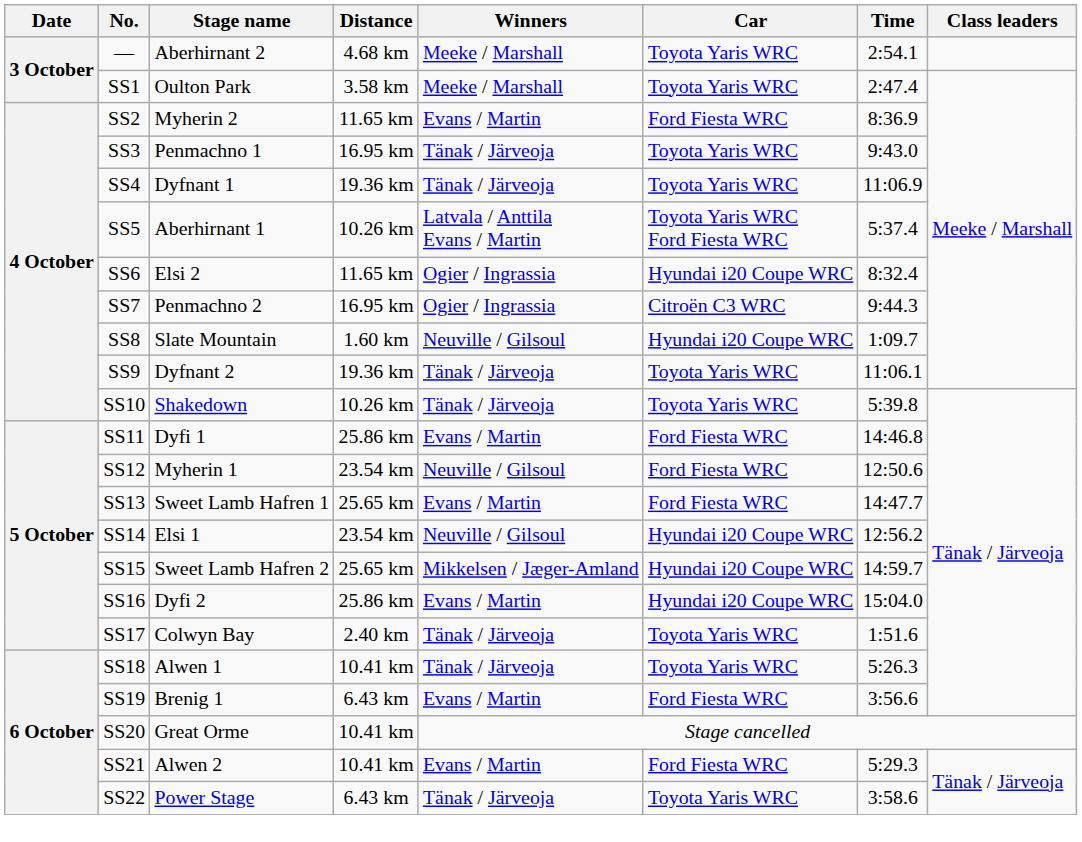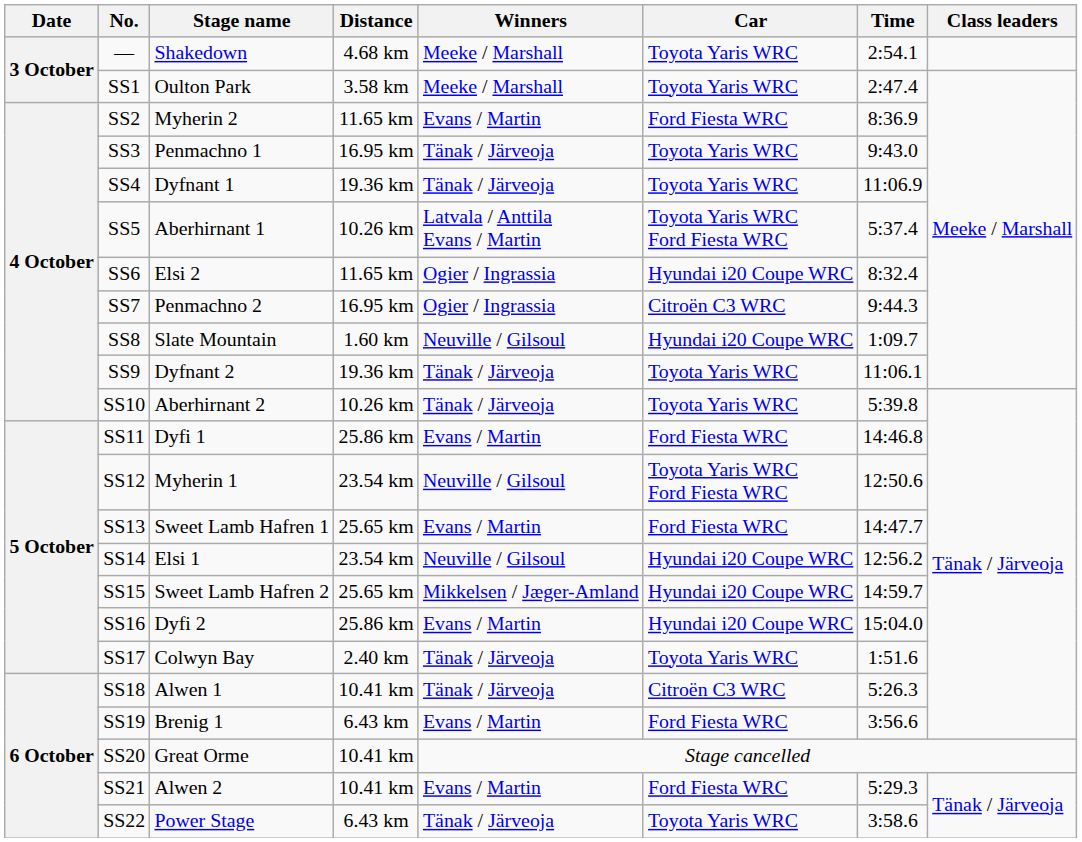 <table class="wikitable" style="font-size: 85%;">
 <tr>
 <th>Date</th>
 <th>No.</th>
 <th>Stage name</th>
 <th>Distance</th>
 <th>Winners</th>
 <th>Car</th>
 <th>Time</th>
 <th>Class leaders</th>
 </tr>
 <tr>
 <th nowrap rowspan="2">3 October</th>
 <td align="center">—</td>
-<td>Aberhirnant 2</td>
+<td nowrap><a href='#'>Shakedown</a></td>
 <td align="center">4.68 km</td>
 <td><a href='#'>Meeke</a> / <a href='#'>Marshall</a></td>
 <td><a href='#'>Toyota Yaris WRC</a></td>
 <td align="center">2:54.1</td>
 <td></td>
 </tr>
 <tr>
 <td align="center">SS1</td>
 <td>Oulton Park</td>
 <td align="center">3.58 km</td>
 <td><a href='#'>Meeke</a> / <a href='#'>Marshall</a></td>
 <td><a href='#'>Toyota Yaris WRC</a></td>
 <td align="center">2:47.4</td>
 <td rowspan="9"><a href='#'>Meeke</a> / <a href='#'>Marshall</a></td>
 </tr>
 <tr>
 <th rowspan="9">4 October</th>
 <td align="center">SS2</td>
 <td>Myherin 2</td>
 <td align="center">11.65 km</td>
 <td><a href='#'>Evans</a> / <a href='#'>Martin</a></td>
 <td><a href='#'>Ford Fiesta WRC</a></td>
 <td align="center">8:36.9</td>
 </tr>
 <tr>
 <td align="center">SS3</td>
 <td>Penmachno 1</td>
 <td align="center">16.95 km</td>
 <td><a href='#'>Tänak</a> / <a href='#'>Järveoja</a></td>
 <td><a href='#'>Toyota Yaris WRC</a></td>
 <td align="center">9:43.0</td>
 </tr>
 <tr>
 <td align="center">SS4</td>
 <td>Dyfnant 1</td>
 <td align="center">19.36 km</td>
 <td><a href='#'>Tänak</a> / <a href='#'>Järveoja</a></td>
 <td><a href='#'>Toyota Yaris WRC</a></td>
 <td align="center">11:06.9</td>
 </tr>
 <tr>
 <td align="center">SS5</td>
 <td>Aberhirnant 1</td>
 <td align="center">10.26 km</td>
 <td><a href='#'>Latvala</a> / <a href='#'>Anttila</a><br><a href='#'>Evans</a> / <a href='#'>Martin</a></td>
 <td><a href='#'>Toyota Yaris WRC</a><br><a href='#'>Ford Fiesta WRC</a></td>
 <td align="center">5:37.4</td>
 </tr>
 <tr>
 <td align="center">SS6</td>
 <td>Elsi 2</td>
 <td align="center">11.65 km</td>
 <td><a href='#'>Ogier</a> / <a href='#'>Ingrassia</a></td>
 <td><a href='#'>Hyundai i20 Coupe WRC</a></td>
 <td align="center">8:32.4</td>
 </tr>
 <tr>
 <td align="center">SS7</td>
 <td>Penmachno 2</td>
 <td align="center">16.95 km</td>
 <td><a href='#'>Ogier</a> / <a href='#'>Ingrassia</a></td>
 <td><a href='#'>Citroën C3 WRC</a></td>
 <td align="center">9:44.3</td>
 </tr>
 <tr>
 <td align="center">SS8</td>
 <td>Slate Mountain</td>
 <td align="center">1.60 km</td>
 <td><a href='#'>Neuville</a> / <a href='#'>Gilsoul</a></td>
 <td><a href='#'>Hyundai i20 Coupe WRC</a></td>
 <td align="center">1:09.7</td>
 </tr>
 <tr>
 <td align="center">SS9</td>
 <td>Dyfnant 2</td>
 <td align="center">19.36 km</td>
 <td><a href='#'>Tänak</a> / <a href='#'>Järveoja</a></td>
 <td><a href='#'>Toyota Yaris WRC</a></td>
 <td align="center">11:06.1</td>
 </tr>
 <tr>
 <td align="center">SS10</td>
-<td nowrap><a href='#'>Shakedown</a></td>
+<td>Aberhirnant 2</td>
 <td align="center">10.26 km</td>
 <td><a href='#'>Tänak</a> / <a href='#'>Järveoja</a></td>
 <td><a href='#'>Toyota Yaris WRC</a></td>
 <td align="center">5:39.8</td>
 <td rowspan="10"><a href='#'>Tänak</a> / <a href='#'>Järveoja</a></td>
 </tr>
 <tr>
 <th rowspan="7">5 October</th>
 <td align="center">SS11</td>
 <td>Dyfi 1</td>
 <td align="center">25.86 km</td>
 <td><a href='#'>Evans</a> / <a href='#'>Martin</a></td>
 <td><a href='#'>Ford Fiesta WRC</a></td>
 <td align="center">14:46.8</td>
 </tr>
 <tr>
 <td align="center">SS12</td>
 <td>Myherin 1</td>
 <td align="center">23.54 km</td>
 <td><a href='#'>Neuville</a> / <a href='#'>Gilsoul</a></td>
-<td><a href='#'>Ford Fiesta WRC</a></td>
+<td><a href='#'>Toyota Yaris WRC</a><br><a href='#'>Ford Fiesta WRC</a></td>
 <td align="center">12:50.6</td>
 </tr>
 <tr>
 <td align="center">SS13</td>
 <td>Sweet Lamb Hafren 1</td>
 <td align="center">25.65 km</td>
 <td><a href='#'>Evans</a> / <a href='#'>Martin</a></td>
 <td><a href='#'>Ford Fiesta WRC</a></td>
 <td align="center">14:47.7</td>
 </tr>
 <tr>
 <td align="center">SS14</td>
 <td>Elsi 1</td>
 <td align="center">23.54 km</td>
 <td><a href='#'>Neuville</a> / <a href='#'>Gilsoul</a></td>
 <td><a href='#'>Hyundai i20 Coupe WRC</a></td>
 <td align="center">12:56.2</td>
 </tr>
 <tr>
 <td align="center">SS15</td>
 <td>Sweet Lamb Hafren 2</td>
 <td align="center">25.65 km</td>
 <td><a href='#'>Mikkelsen</a> / <a href='#'>Jæger-Amland</a></td>
 <td><a href='#'>Hyundai i20 Coupe WRC</a></td>
 <td align="center">14:59.7</td>
 </tr>
 <tr>
 <td align="center">SS16</td>
 <td>Dyfi 2</td>
 <td align="center">25.86 km</td>
 <td><a href='#'>Evans</a> / <a href='#'>Martin</a></td>
 <td><a href='#'>Hyundai i20 Coupe WRC</a></td>
 <td align="center">15:04.0</td>
 </tr>
 <tr>
 <td align="center">SS17</td>
 <td>Colwyn Bay</td>
 <td align="center">2.40 km</td>
 <td><a href='#'>Tänak</a> / <a href='#'>Järveoja</a></td>
 <td><a href='#'>Toyota Yaris WRC</a></td>
 <td align="center">1:51.6</td>
 </tr>
 <tr>
 <th rowspan="5">6 October</th>
 <td align="center">SS18</td>
 <td>Alwen 1</td>
 <td align="center">10.41 km</td>
 <td><a href='#'>Tänak</a> / <a href='#'>Järveoja</a></td>
-<td><a href='#'>Toyota Yaris WRC</a></td>
+<td><a href='#'>Citroën C3 WRC</a></td>
 <td align="center">5:26.3</td>
 </tr>
 <tr>
 <td align="center">SS19</td>
 <td>Brenig 1</td>
 <td align="center">6.43 km</td>
 <td><a href='#'>Evans</a> / <a href='#'>Martin</a></td>
 <td><a href='#'>Ford Fiesta WRC</a></td>
 <td align="center">3:56.6</td>
 </tr>
 <tr>
 <td align="center">SS20</td>
 <td>Great Orme</td>
 <td align="center">10.41 km</td>
 <td colspan="4" align="center"><em>Stage cancelled</em></td>
 </tr>
 <tr>
 <td align="center">SS21</td>
 <td>Alwen 2</td>
 <td align="center">10.41 km</td>
 <td><a href='#'>Evans</a> / <a href='#'>Martin</a></td>
 <td><a href='#'>Ford Fiesta WRC</a></td>
 <td align="center">5:29.3</td>
 <td rowspan="2"><a href='#'>Tänak</a> / <a href='#'>Järveoja</a></td>
 </tr>
 <tr>
 <td align="center">SS22</td>
 <td><a href='#'>Power Stage</a></td>
 <td align="center">6.43 km</td>
 <td><a href='#'>Tänak</a> / <a href='#'>Järveoja</a></td>
 <td><a href='#'>Toyota Yaris WRC</a></td>
 <td align="center">3:58.6</td>
 </tr>
 <tr>
 </tr>
 </table>
